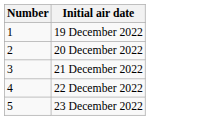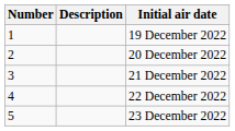 <table class="wikitable">
 <tr>
 <th>Number</th>
+<th>Description</th>
 <th>Initial air date</th>
 </tr>
 <tr>
 <td>1</td>
+<td></td>
 <td>19 December 2022</td>
 </tr>
 <tr>
 <td>2</td>
+<td></td>
 <td>20 December 2022</td>
 </tr>
 <tr>
 <td>3</td>
+<td></td>
 <td>21 December 2022</td>
 </tr>
 <tr>
 <td>4</td>
+<td></td>
 <td>22 December 2022</td>
 </tr>
 <tr>
 <td>5</td>
+<td></td>
 <td>23 December 2022</td>
 </tr>
 </table>
